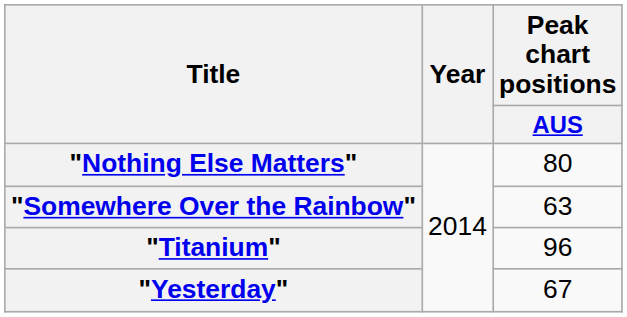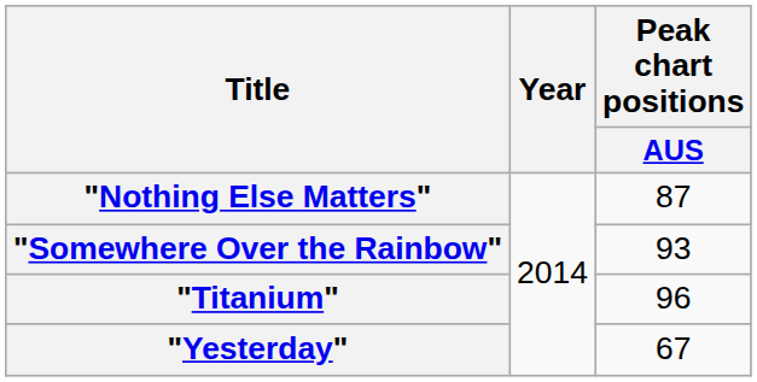 <table class="wikitable plainrowheaders" style="text-align:center;">
 <tr>
 <th scope="col" rowspan="2">Title</th>
 <th scope="col" rowspan="2" style="width:1em;">Year</th>
 <th scope="col" style="width:1em;">Peak chart positions</th>
 </tr>
 <tr>
 <th scope="col" style="width:3em;font-size:90%;"><a href='#'>AUS</a><br></th>
 </tr>
 <tr>
 <th scope="row">"<a href='#'>Nothing Else Matters</a>"</th>
 <td rowspan="4">2014</td>
-<td>80</td>
+<td>87</td>
 </tr>
 <tr>
 <th scope="row">"<a href='#'>Somewhere Over the Rainbow</a>"</th>
-<td>63</td>
+<td>93</td>
 </tr>
 <tr>
 <th scope="row">"<a href='#'>Titanium</a>"</th>
 <td>96</td>
 </tr>
 <tr>
 <th scope="row">"<a href='#'>Yesterday</a>"</th>
 <td>67</td>
 </tr>
 </table>
